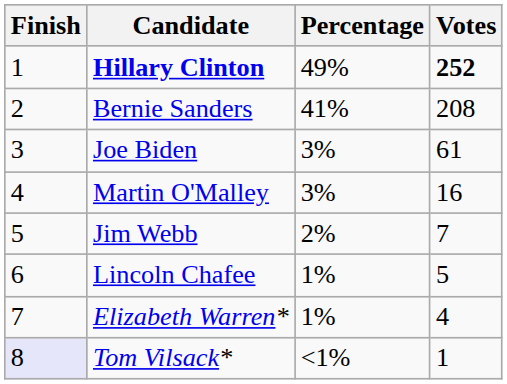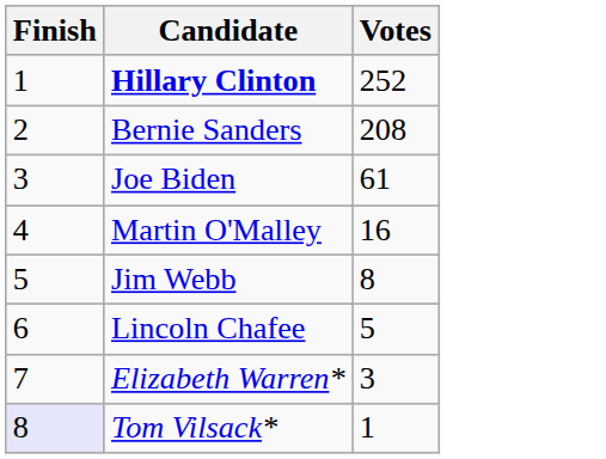 <table class="wikitable sortable">
 <tr>
 <th>Finish</th>
 <th>Candidate</th>
-<th>Percentage</th>
 <th>Votes</th>
 </tr>
 <tr>
 <td>1</td>
 <td><strong><a href='#'>Hillary Clinton</a><br></strong></td>
-<td>49%</td>
-<td><strong>252</strong></td>
+<td>252</td>
 </tr>
 <tr>
 <td>2</td>
 <td><a href='#'>Bernie Sanders</a></td>
-<td>41%</td>
 <td>208</td>
 </tr>
 <tr>
 <td>3</td>
 <td><a href='#'>Joe Biden</a></td>
-<td>3%</td>
 <td>61</td>
 </tr>
 <tr>
 <td>4</td>
 <td><a href='#'>Martin O'Malley</a></td>
-<td>3%</td>
 <td>16</td>
 </tr>
 <tr>
 <td>5</td>
 <td><a href='#'>Jim Webb</a></td>
-<td>2%</td>
-<td>7</td>
+<td>8</td>
 </tr>
 <tr>
 <td>6</td>
 <td><a href='#'>Lincoln Chafee</a></td>
-<td>1%</td>
 <td>5</td>
 </tr>
 <tr>
 <td>7</td>
 <td><em><a href='#'>Elizabeth Warren</a>*</em></td>
-<td>1%</td>
-<td>4</td>
+<td>3</td>
 </tr>
 <tr>
 <td style="background: lavender;">8</td>
 <td><em><a href='#'>Tom Vilsack</a>*</em></td>
-<td><1%</td>
 <td>1</td>
 </tr>
 </table>
